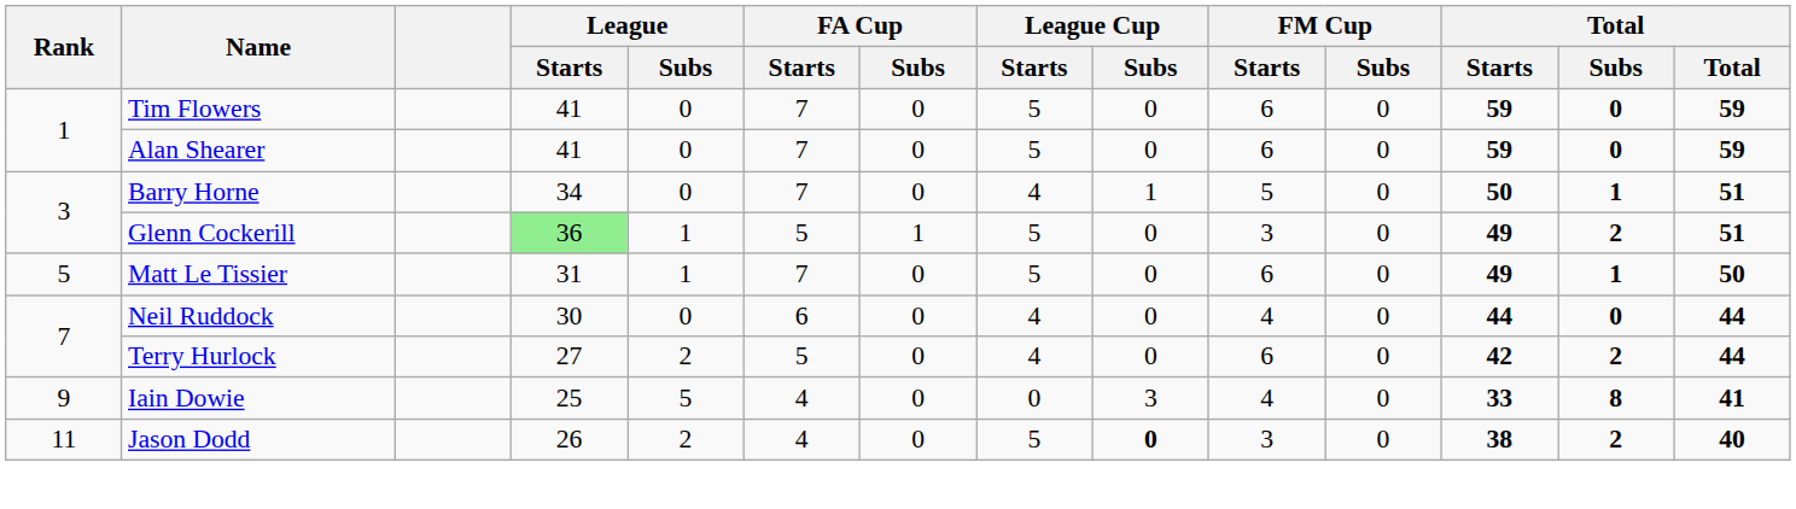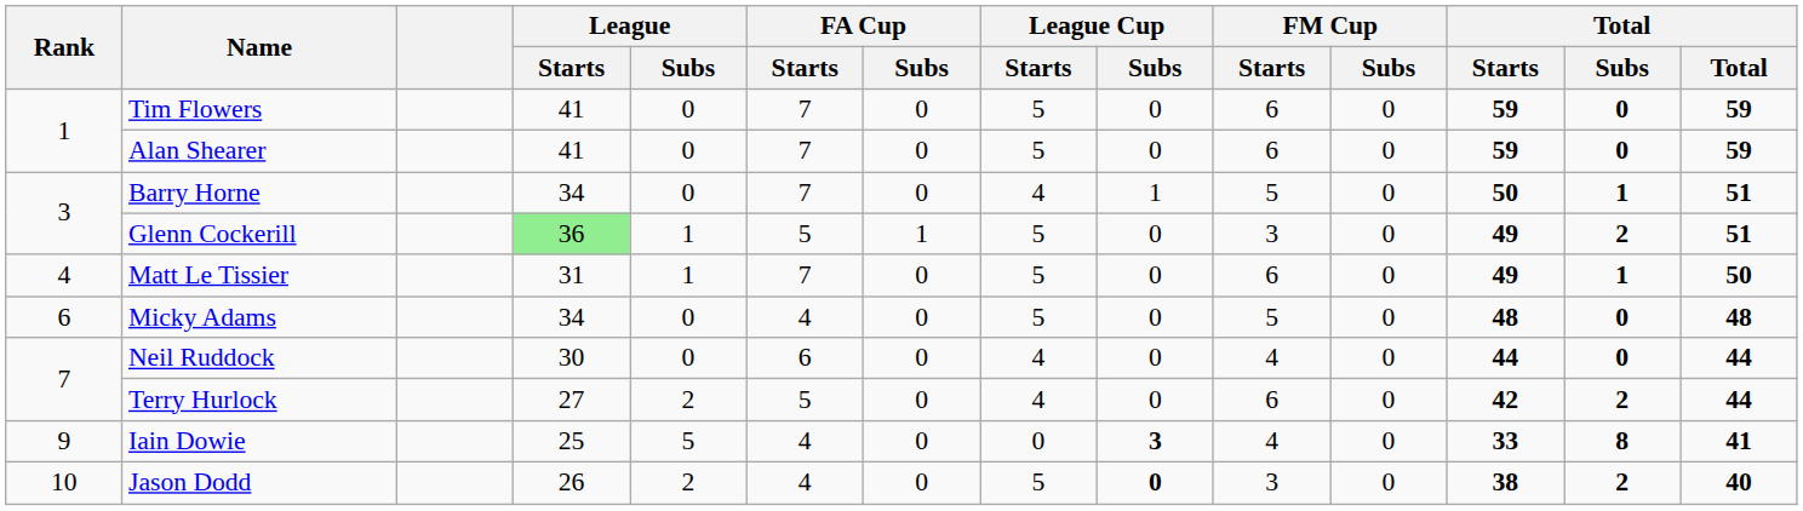 <table class="wikitable plainrowheaders" style="text-align:center;">
 <tr>
 <th scope="col" rowspan="2" style="width:4em;">Rank</th>
 <th scope="col" rowspan="2" style="width:10em;">Name</th>
 <th scope="col" rowspan="2" style="width:4em;"></th>
 <th scope="col" colspan="2">League</th>
 <th scope="col" colspan="2">FA Cup</th>
 <th scope="col" colspan="2">League Cup</th>
 <th scope="col" colspan="2">FM Cup</th>
 <th scope="col" colspan="3">Total</th>
 </tr>
 <tr>
 <th scope="col" style="width:4em;">Starts</th>
 <th scope="col" style="width:4em;">Subs</th>
 <th scope="col" style="width:4em;">Starts</th>
 <th scope="col" style="width:4em;">Subs</th>
 <th scope="col" style="width:4em;">Starts</th>
 <th scope="col" style="width:4em;">Subs</th>
 <th scope="col" style="width:4em;">Starts</th>
 <th scope="col" style="width:4em;">Subs</th>
 <th scope="col" style="width:4em;">Starts</th>
 <th scope="col" style="width:4em;">Subs</th>
 <th scope="col" style="width:4em;">Total</th>
 </tr>
 <tr>
 <td rowspan="2">1</td>
 <td align="left"><a href='#'>Tim Flowers</a></td>
 <td></td>
 <td>41</td>
 <td>0</td>
 <td>7</td>
 <td>0</td>
 <td>5</td>
 <td>0</td>
 <td>6</td>
 <td>0</td>
 <td><strong>59</strong></td>
 <td><strong>0</strong></td>
 <td><strong>59</strong></td>
 </tr>
 <tr>
 <td align="left"><a href='#'>Alan Shearer</a></td>
 <td></td>
 <td>41</td>
 <td>0</td>
 <td>7</td>
 <td>0</td>
 <td>5</td>
 <td>0</td>
 <td>6</td>
 <td>0</td>
 <td><strong>59</strong></td>
 <td><strong>0</strong></td>
 <td><strong>59</strong></td>
 </tr>
 <tr>
 <td rowspan="2">3</td>
 <td align="left"><a href='#'>Barry Horne</a></td>
 <td></td>
 <td>34</td>
 <td>0</td>
 <td>7</td>
 <td>0</td>
 <td>4</td>
 <td>1</td>
 <td>5</td>
 <td>0</td>
 <td><strong>50</strong></td>
 <td><strong>1</strong></td>
 <td><strong>51</strong></td>
 </tr>
 <tr>
 <td align="left"><a href='#'>Glenn Cockerill</a></td>
 <td></td>
 <td style="background: lightgreen;">36</td>
 <td>1</td>
 <td>5</td>
 <td>1</td>
 <td>5</td>
 <td>0</td>
 <td>3</td>
 <td>0</td>
 <td><strong>49</strong></td>
 <td><strong>2</strong></td>
 <td><strong>51</strong></td>
 </tr>
 <tr>
-<td>5</td>
+<td>4</td>
 <td align="left"><a href='#'>Matt Le Tissier</a></td>
 <td></td>
 <td>31</td>
 <td>1</td>
 <td>7</td>
 <td>0</td>
 <td>5</td>
 <td>0</td>
 <td>6</td>
 <td>0</td>
 <td><strong>49</strong></td>
 <td><strong>1</strong></td>
 <td><strong>50</strong></td>
+</tr>
+<tr>
+<td>6</td>
+<td align="left"><a href='#'>Micky Adams</a></td>
+<td></td>
+<td>34</td>
+<td>0</td>
+<td>4</td>
+<td>0</td>
+<td>5</td>
+<td>0</td>
+<td>5</td>
+<td>0</td>
+<td><strong>48</strong></td>
+<td><strong>0</strong></td>
+<td><strong>48</strong></td>
 </tr>
 <tr>
 <td rowspan="2">7</td>
 <td align="left"><a href='#'>Neil Ruddock</a></td>
 <td></td>
 <td>30</td>
 <td>0</td>
 <td>6</td>
 <td>0</td>
 <td>4</td>
 <td>0</td>
 <td>4</td>
 <td>0</td>
 <td><strong>44</strong></td>
 <td><strong>0</strong></td>
 <td><strong>44</strong></td>
 </tr>
 <tr>
 <td align="left"><a href='#'>Terry Hurlock</a></td>
 <td></td>
 <td>27</td>
 <td>2</td>
 <td>5</td>
 <td>0</td>
 <td>4</td>
 <td>0</td>
 <td>6</td>
 <td>0</td>
 <td><strong>42</strong></td>
 <td><strong>2</strong></td>
 <td><strong>44</strong></td>
 </tr>
 <tr>
 <td>9</td>
 <td align="left"><a href='#'>Iain Dowie</a></td>
 <td></td>
 <td>25</td>
 <td>5</td>
 <td>4</td>
 <td>0</td>
 <td>0</td>
-<td>3</td>
+<td><strong>3</strong></td>
 <td>4</td>
 <td>0</td>
 <td><strong>33</strong></td>
 <td><strong>8</strong></td>
 <td><strong>41</strong></td>
 </tr>
 <tr>
-<td>11</td>
+<td>10</td>
 <td align="left"><a href='#'>Jason Dodd</a></td>
 <td></td>
 <td>26</td>
 <td>2</td>
 <td>4</td>
 <td>0</td>
 <td>5</td>
 <td><strong>0</strong></td>
 <td>3</td>
 <td>0</td>
 <td><strong>38</strong></td>
 <td><strong>2</strong></td>
 <td><strong>40</strong></td>
 </tr>
 </table>
